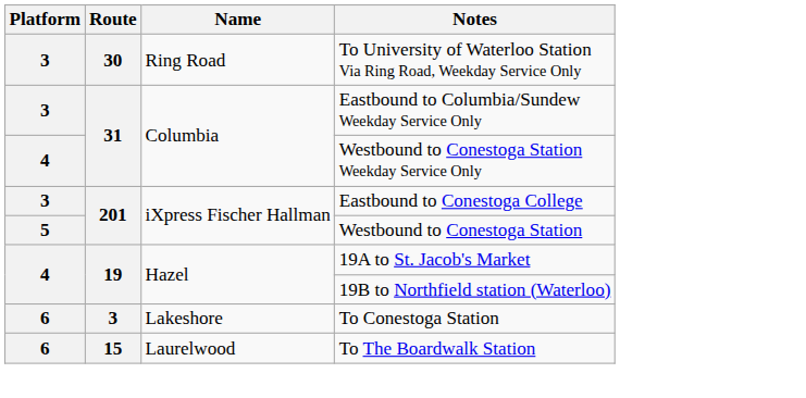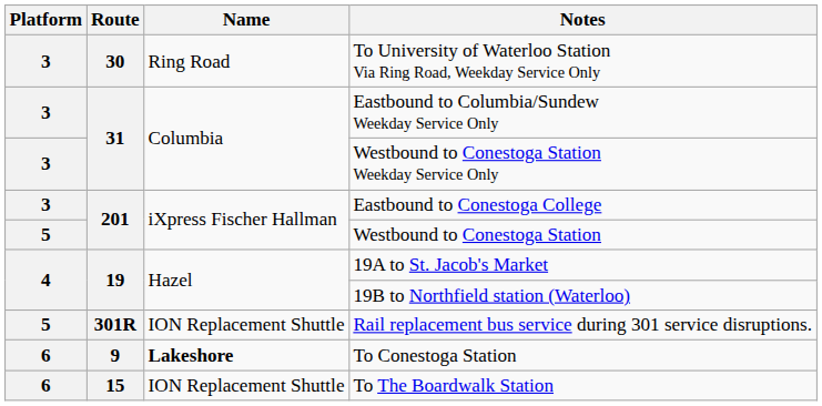 <table class="wikitable">
 <tr>
 <th>Platform</th>
 <th>Route</th>
 <th>Name</th>
 <th>Notes</th>
 </tr>
 <tr>
 <th>3</th>
 <th>30</th>
 <td>Ring Road</td>
 <td>To University of Waterloo Station<br><small>Via Ring Road, Weekday Service Only</small></td>
 </tr>
 <tr>
 <th>3</th>
 <th rowspan="2">31</th>
 <td rowspan="2">Columbia</td>
 <td>Eastbound to Columbia/Sundew<br><small>Weekday Service Only</small></td>
 </tr>
 <tr>
-<th>4</th>
+<th>3</th>
 <td>Westbound to <a href='#'>Conestoga Station</a><br><small>Weekday Service Only</small></td>
 </tr>
 <tr>
 <th>3</th>
 <th rowspan="2">201</th>
 <td rowspan="2">iXpress Fischer Hallman</td>
 <td>Eastbound to <a href='#'>Conestoga College</a></td>
 </tr>
 <tr>
 <th>5</th>
 <td>Westbound to <a href='#'>Conestoga Station</a></td>
 </tr>
 <tr>
 <th rowspan="2">4</th>
 <th rowspan="2">19</th>
 <td rowspan="2">Hazel</td>
 <td>19A to <a href='#'>St. Jacob's Market</a></td>
 </tr>
 <tr>
 <td>19B to <a href='#'>Northfield station (Waterloo)</a></td>
 </tr>
 <tr>
+<th>5</th>
+<th>301R</th>
+<td>ION Replacement Shuttle</td>
+<td><a href='#'>Rail replacement bus service</a> during 301 service disruptions.</td>
+</tr>
+<tr>
 <th>6</th>
-<th>3</th>
-<td>Lakeshore</td>
+<th>9</th>
+<td><strong>Lakeshore</strong></td>
 <td>To Conestoga Station</td>
 </tr>
 <tr>
 <th>6</th>
 <th>15</th>
-<td>Laurelwood</td>
+<td>ION Replacement Shuttle</td>
 <td>To <a href='#'>The Boardwalk Station</a></td>
 </tr>
 </table>
